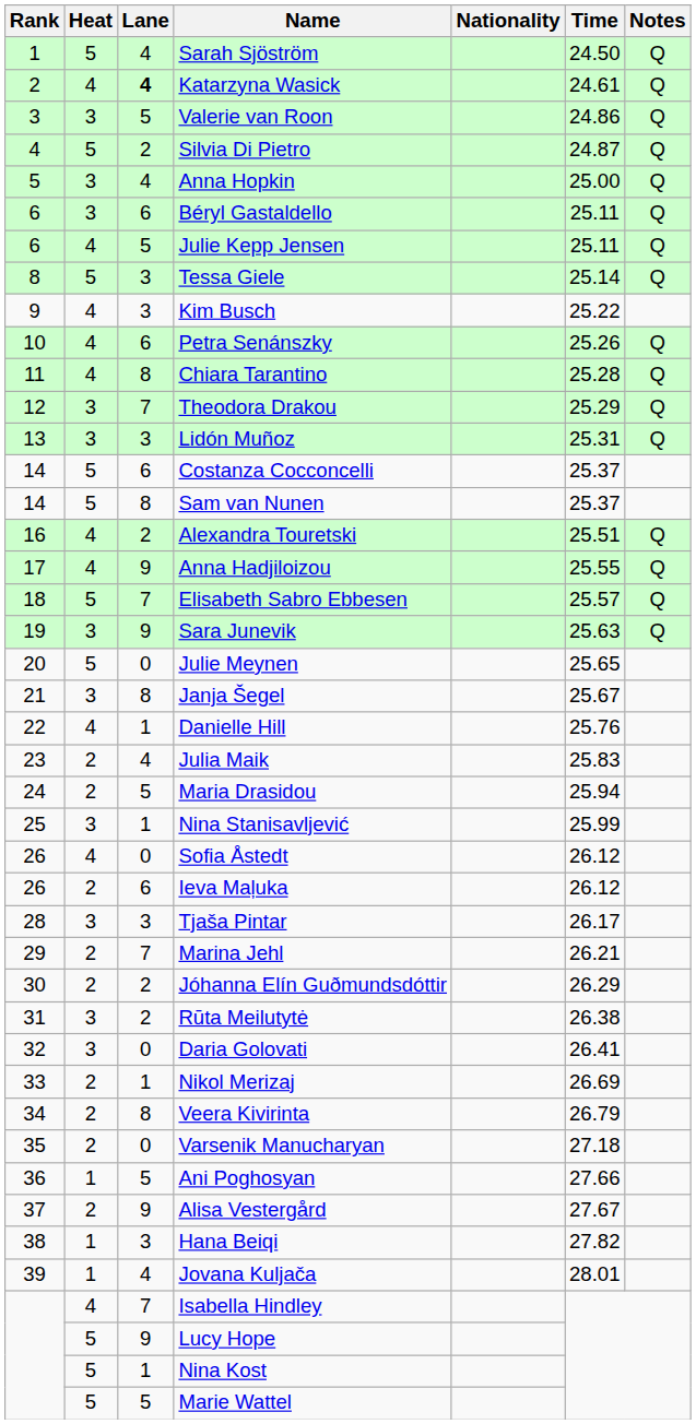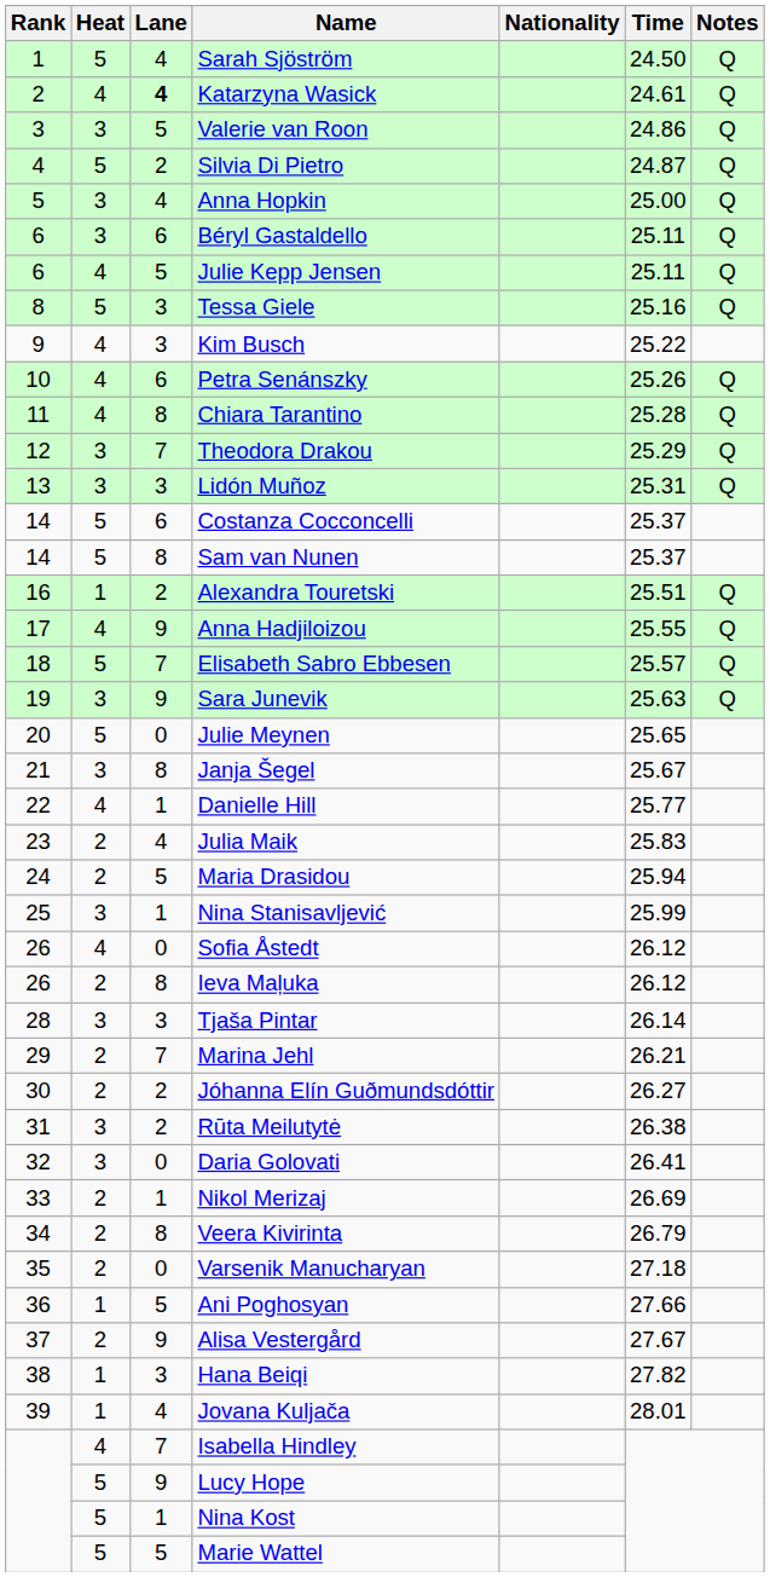 <table class="wikitable sortable" style="text-align:center">
 <tr>
 <th>Rank</th>
 <th>Heat</th>
 <th>Lane</th>
 <th>Name</th>
 <th>Nationality</th>
 <th>Time</th>
 <th>Notes</th>
 </tr>
 <tr bgcolor=ccffcc>
 <td>1</td>
 <td>5</td>
 <td>4</td>
 <td align=left><a href='#'>Sarah Sjöström</a></td>
 <td align=left></td>
 <td>24.50</td>
 <td>Q</td>
 </tr>
 <tr bgcolor=ccffcc>
 <td>2</td>
 <td>4</td>
 <td><strong>4</strong></td>
 <td align=left><a href='#'>Katarzyna Wasick</a></td>
 <td align=left></td>
 <td>24.61</td>
 <td>Q</td>
 </tr>
 <tr bgcolor=ccffcc>
 <td>3</td>
 <td>3</td>
 <td>5</td>
 <td align=left><a href='#'>Valerie van Roon</a></td>
 <td align=left></td>
 <td>24.86</td>
 <td>Q</td>
 </tr>
 <tr bgcolor=ccffcc>
 <td>4</td>
 <td>5</td>
 <td>2</td>
 <td align=left><a href='#'>Silvia Di Pietro</a></td>
 <td align=left></td>
 <td>24.87</td>
 <td>Q</td>
 </tr>
 <tr bgcolor=ccffcc>
 <td>5</td>
 <td>3</td>
 <td>4</td>
 <td align=left><a href='#'>Anna Hopkin</a></td>
 <td align=left></td>
 <td>25.00</td>
 <td>Q</td>
 </tr>
 <tr bgcolor=ccffcc>
 <td>6</td>
 <td>3</td>
 <td>6</td>
 <td align=left><a href='#'>Béryl Gastaldello</a></td>
 <td align=left></td>
 <td>25.11</td>
 <td>Q</td>
 </tr>
 <tr bgcolor=ccffcc>
 <td>6</td>
 <td>4</td>
 <td>5</td>
 <td align=left><a href='#'>Julie Kepp Jensen</a></td>
 <td align=left></td>
 <td>25.11</td>
 <td>Q</td>
 </tr>
 <tr bgcolor=ccffcc>
 <td>8</td>
 <td>5</td>
 <td>3</td>
 <td align=left><a href='#'>Tessa Giele</a></td>
 <td align=left></td>
-<td>25.14</td>
+<td>25.16</td>
 <td>Q</td>
 </tr>
 <tr>
 <td>9</td>
 <td>4</td>
 <td>3</td>
 <td align=left><a href='#'>Kim Busch</a></td>
 <td align=left></td>
 <td>25.22</td>
 <td></td>
 </tr>
 <tr bgcolor=ccffcc>
 <td>10</td>
 <td>4</td>
 <td>6</td>
 <td align=left><a href='#'>Petra Senánszky</a></td>
 <td align=left></td>
 <td>25.26</td>
 <td>Q</td>
 </tr>
 <tr bgcolor=ccffcc>
 <td>11</td>
 <td>4</td>
 <td>8</td>
 <td align=left><a href='#'>Chiara Tarantino</a></td>
 <td align=left></td>
 <td>25.28</td>
 <td>Q</td>
 </tr>
 <tr bgcolor=ccffcc>
 <td>12</td>
 <td>3</td>
 <td>7</td>
 <td align=left><a href='#'>Theodora Drakou</a></td>
 <td align=left></td>
 <td>25.29</td>
 <td>Q</td>
 </tr>
 <tr bgcolor=ccffcc>
 <td>13</td>
 <td>3</td>
 <td>3</td>
 <td align=left><a href='#'>Lidón Muñoz</a></td>
 <td align=left></td>
 <td>25.31</td>
 <td>Q</td>
 </tr>
 <tr>
 <td>14</td>
 <td>5</td>
 <td>6</td>
 <td align=left><a href='#'>Costanza Cocconcelli</a></td>
 <td align=left></td>
 <td>25.37</td>
 <td></td>
 </tr>
 <tr>
 <td>14</td>
 <td>5</td>
 <td>8</td>
 <td align=left><a href='#'>Sam van Nunen</a></td>
 <td align=left></td>
 <td>25.37</td>
 <td></td>
 </tr>
 <tr bgcolor=ccffcc>
 <td>16</td>
-<td>4</td>
+<td>1</td>
 <td>2</td>
 <td align=left><a href='#'>Alexandra Touretski</a></td>
 <td align=left></td>
 <td>25.51</td>
 <td>Q</td>
 </tr>
 <tr bgcolor=ccffcc>
 <td>17</td>
 <td>4</td>
 <td>9</td>
 <td align=left><a href='#'>Anna Hadjiloizou</a></td>
 <td align=left></td>
 <td>25.55</td>
 <td>Q</td>
 </tr>
 <tr bgcolor=ccffcc>
 <td>18</td>
 <td>5</td>
 <td>7</td>
 <td align=left><a href='#'>Elisabeth Sabro Ebbesen</a></td>
 <td align=left></td>
 <td>25.57</td>
 <td>Q</td>
 </tr>
 <tr bgcolor=ccffcc>
 <td>19</td>
 <td>3</td>
 <td>9</td>
 <td align=left><a href='#'>Sara Junevik</a></td>
 <td align=left></td>
 <td>25.63</td>
 <td>Q</td>
 </tr>
 <tr>
 <td>20</td>
 <td>5</td>
 <td>0</td>
 <td align=left><a href='#'>Julie Meynen</a></td>
 <td align=left></td>
 <td>25.65</td>
 <td></td>
 </tr>
 <tr>
 <td>21</td>
 <td>3</td>
 <td>8</td>
 <td align=left><a href='#'>Janja Šegel</a></td>
 <td align=left></td>
 <td>25.67</td>
 <td></td>
 </tr>
 <tr>
 <td>22</td>
 <td>4</td>
 <td>1</td>
 <td align=left><a href='#'>Danielle Hill</a></td>
 <td align=left></td>
-<td>25.76</td>
+<td>25.77</td>
 <td></td>
 </tr>
 <tr>
 <td>23</td>
 <td>2</td>
 <td>4</td>
 <td align=left><a href='#'>Julia Maik</a></td>
 <td align=left></td>
 <td>25.83</td>
 <td></td>
 </tr>
 <tr>
 <td>24</td>
 <td>2</td>
 <td>5</td>
 <td align=left><a href='#'>Maria Drasidou</a></td>
 <td align=left></td>
 <td>25.94</td>
 <td></td>
 </tr>
 <tr>
 <td>25</td>
 <td>3</td>
 <td>1</td>
 <td align=left><a href='#'>Nina Stanisavljević</a></td>
 <td align=left></td>
 <td>25.99</td>
 <td></td>
 </tr>
 <tr>
 <td>26</td>
 <td>4</td>
 <td>0</td>
 <td align=left><a href='#'>Sofia Åstedt</a></td>
 <td align=left></td>
 <td>26.12</td>
 <td></td>
 </tr>
 <tr>
 <td>26</td>
 <td>2</td>
-<td>6</td>
+<td>8</td>
 <td align=left><a href='#'>Ieva Maļuka</a></td>
 <td align=left></td>
 <td>26.12</td>
 <td></td>
 </tr>
 <tr>
 <td>28</td>
 <td>3</td>
 <td>3</td>
 <td align=left><a href='#'>Tjaša Pintar</a></td>
 <td align=left></td>
-<td>26.17</td>
+<td>26.14</td>
 <td></td>
 </tr>
 <tr>
 <td>29</td>
 <td>2</td>
 <td>7</td>
 <td align=left><a href='#'>Marina Jehl</a></td>
 <td align=left></td>
 <td>26.21</td>
 <td></td>
 </tr>
 <tr>
 <td>30</td>
 <td>2</td>
 <td>2</td>
 <td align=left><a href='#'>Jóhanna Elín Guðmundsdóttir</a></td>
 <td align=left></td>
-<td>26.29</td>
+<td>26.27</td>
 <td></td>
 </tr>
 <tr>
 <td>31</td>
 <td>3</td>
 <td>2</td>
 <td align=left><a href='#'>Rūta Meilutytė</a></td>
 <td align=left></td>
 <td>26.38</td>
 <td></td>
 </tr>
 <tr>
 <td>32</td>
 <td>3</td>
 <td>0</td>
 <td align=left><a href='#'>Daria Golovati</a></td>
 <td align=left></td>
 <td>26.41</td>
 <td></td>
 </tr>
 <tr>
 <td>33</td>
 <td>2</td>
 <td>1</td>
 <td align=left><a href='#'>Nikol Merizaj</a></td>
 <td align=left></td>
 <td>26.69</td>
 <td></td>
 </tr>
 <tr>
 <td>34</td>
 <td>2</td>
 <td>8</td>
 <td align=left><a href='#'>Veera Kivirinta</a></td>
 <td align=left></td>
 <td>26.79</td>
 <td></td>
 </tr>
 <tr>
 <td>35</td>
 <td>2</td>
 <td>0</td>
 <td align=left><a href='#'>Varsenik Manucharyan</a></td>
 <td align=left></td>
 <td>27.18</td>
 <td></td>
 </tr>
 <tr>
 <td>36</td>
 <td>1</td>
 <td>5</td>
 <td align=left><a href='#'>Ani Poghosyan</a></td>
 <td align=left></td>
 <td>27.66</td>
 <td></td>
 </tr>
 <tr>
 <td>37</td>
 <td>2</td>
 <td>9</td>
 <td align=left><a href='#'>Alisa Vestergård</a></td>
 <td align=left></td>
 <td>27.67</td>
 <td></td>
 </tr>
 <tr>
 <td>38</td>
 <td>1</td>
 <td>3</td>
 <td align=left><a href='#'>Hana Beiqi</a></td>
 <td align=left></td>
 <td>27.82</td>
 <td></td>
 </tr>
 <tr>
 <td>39</td>
 <td>1</td>
 <td>4</td>
 <td align=left><a href='#'>Jovana Kuljača</a></td>
 <td align=left></td>
 <td>28.01</td>
 <td></td>
 </tr>
 <tr>
 <td rowspan=4></td>
 <td>4</td>
 <td>7</td>
 <td align=left><a href='#'>Isabella Hindley</a></td>
 <td align=left></td>
 <td colspan=2 rowspan=4></td>
 </tr>
 <tr>
 <td>5</td>
 <td>9</td>
 <td align=left><a href='#'>Lucy Hope</a></td>
 <td align=left></td>
 </tr>
 <tr>
 <td>5</td>
 <td>1</td>
 <td align=left><a href='#'>Nina Kost</a></td>
 <td align=left></td>
 </tr>
 <tr>
 <td>5</td>
 <td>5</td>
 <td align=left><a href='#'>Marie Wattel</a></td>
 <td align=left></td>
 </tr>
 </table>
